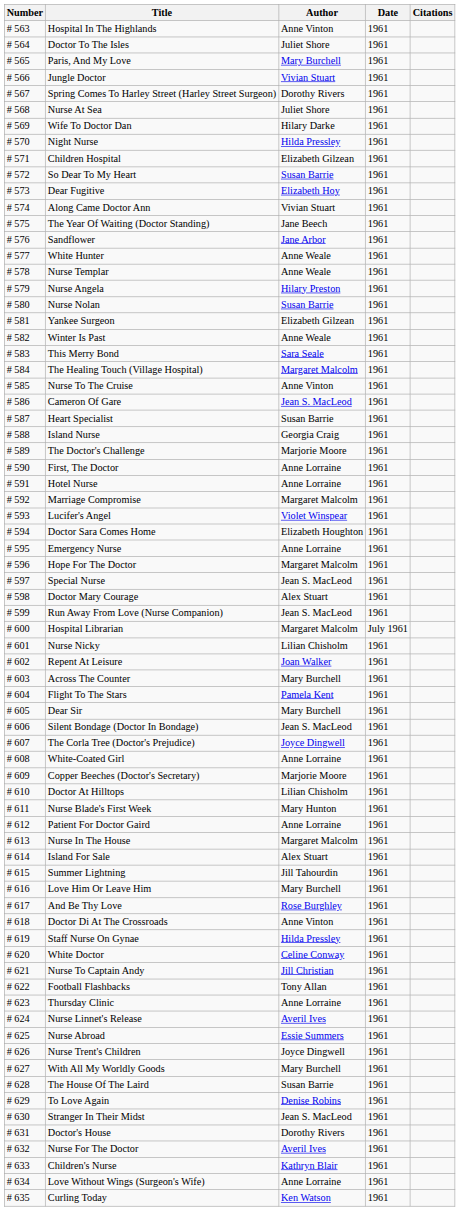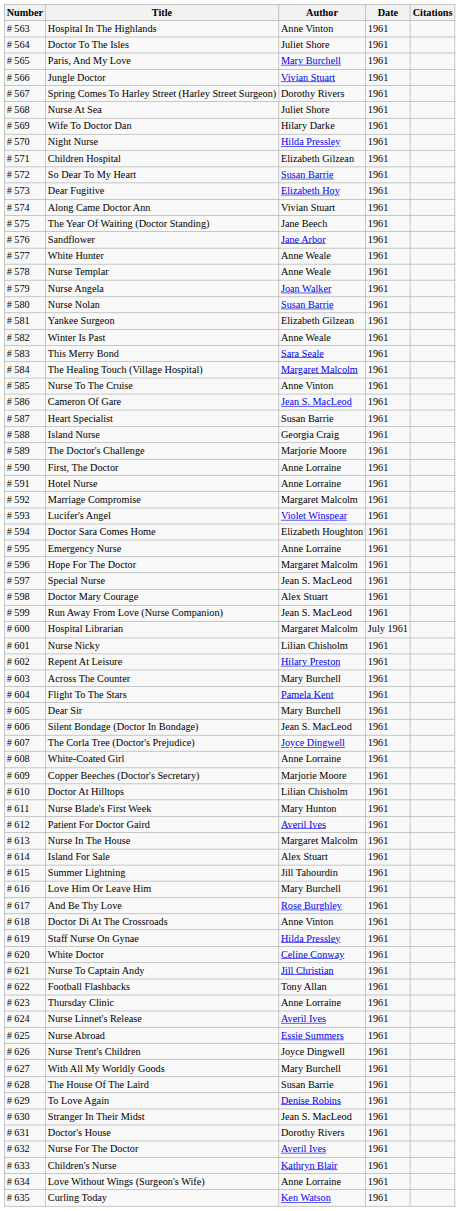 <table class="wikitable">
 <tr>
 <th>Number</th>
 <th>Title</th>
 <th>Author</th>
 <th>Date</th>
 <th>Citations</th>
 </tr>
 <tr>
 <td># 563</td>
 <td>Hospital In The Highlands</td>
 <td>Anne Vinton</td>
 <td>1961</td>
 <td></td>
 </tr>
 <tr>
 <td># 564</td>
 <td>Doctor To The Isles</td>
 <td>Juliet Shore</td>
 <td>1961</td>
 <td></td>
 </tr>
 <tr>
 <td># 565</td>
 <td>Paris, And My Love</td>
 <td><a href='#'>Mary Burchell</a></td>
 <td>1961</td>
 <td></td>
 </tr>
 <tr>
 <td># 566</td>
 <td>Jungle Doctor</td>
 <td><a href='#'>Vivian Stuart</a></td>
 <td>1961</td>
 <td></td>
 </tr>
 <tr>
 <td># 567</td>
 <td>Spring Comes To Harley Street (Harley Street Surgeon)</td>
 <td>Dorothy Rivers</td>
 <td>1961</td>
 <td></td>
 </tr>
 <tr>
 <td># 568</td>
 <td>Nurse At Sea</td>
 <td>Juliet Shore</td>
 <td>1961</td>
 <td></td>
 </tr>
 <tr>
 <td># 569</td>
 <td>Wife To Doctor Dan</td>
 <td>Hilary Darke</td>
 <td>1961</td>
 <td></td>
 </tr>
 <tr>
 <td># 570</td>
 <td>Night Nurse</td>
 <td><a href='#'>Hilda Pressley</a></td>
 <td>1961</td>
 <td></td>
 </tr>
 <tr>
 <td># 571</td>
 <td>Children Hospital</td>
 <td>Elizabeth Gilzean</td>
 <td>1961</td>
 <td></td>
 </tr>
 <tr>
 <td># 572</td>
 <td>So Dear To My Heart</td>
 <td><a href='#'>Susan Barrie</a></td>
 <td>1961</td>
 <td></td>
 </tr>
 <tr>
 <td># 573</td>
 <td>Dear Fugitive</td>
 <td><a href='#'>Elizabeth Hoy</a></td>
 <td>1961</td>
 <td></td>
 </tr>
 <tr>
 <td># 574</td>
 <td>Along Came Doctor Ann</td>
 <td>Vivian Stuart</td>
 <td>1961</td>
 <td></td>
 </tr>
 <tr>
 <td># 575</td>
 <td>The Year Of Waiting (Doctor Standing)</td>
 <td>Jane Beech</td>
 <td>1961</td>
 <td></td>
 </tr>
 <tr>
 <td># 576</td>
 <td>Sandflower</td>
 <td><a href='#'>Jane Arbor</a></td>
 <td>1961</td>
 <td></td>
 </tr>
 <tr>
 <td># 577</td>
 <td>White Hunter</td>
 <td>Anne Weale</td>
 <td>1961</td>
 <td></td>
 </tr>
 <tr>
 <td># 578</td>
 <td>Nurse Templar</td>
 <td>Anne Weale</td>
 <td>1961</td>
 <td></td>
 </tr>
 <tr>
 <td># 579</td>
 <td>Nurse Angela</td>
-<td><a href='#'>Hilary Preston</a></td>
+<td><a href='#'>Joan Walker</a></td>
 <td>1961</td>
 <td></td>
 </tr>
 <tr>
 <td># 580</td>
 <td>Nurse Nolan</td>
 <td><a href='#'>Susan Barrie</a></td>
 <td>1961</td>
 <td></td>
 </tr>
 <tr>
 <td># 581</td>
 <td>Yankee Surgeon</td>
 <td>Elizabeth Gilzean</td>
 <td>1961</td>
 <td></td>
 </tr>
 <tr>
 <td># 582</td>
 <td>Winter Is Past</td>
 <td>Anne Weale</td>
 <td>1961</td>
 <td></td>
 </tr>
 <tr>
 <td># 583</td>
 <td>This Merry Bond</td>
 <td><a href='#'>Sara Seale</a></td>
 <td>1961</td>
 <td></td>
 </tr>
 <tr>
 <td># 584</td>
 <td>The Healing Touch (Village Hospital)</td>
 <td><a href='#'>Margaret Malcolm</a></td>
 <td>1961</td>
 <td></td>
 </tr>
 <tr>
 <td># 585</td>
 <td>Nurse To The Cruise</td>
 <td>Anne Vinton</td>
 <td>1961</td>
 <td></td>
 </tr>
 <tr>
 <td># 586</td>
 <td>Cameron Of Gare</td>
 <td><a href='#'>Jean S. MacLeod</a></td>
 <td>1961</td>
 <td></td>
 </tr>
 <tr>
 <td># 587</td>
 <td>Heart Specialist</td>
 <td>Susan Barrie</td>
 <td>1961</td>
 <td></td>
 </tr>
 <tr>
 <td># 588</td>
 <td>Island Nurse</td>
 <td>Georgia Craig</td>
 <td>1961</td>
 <td></td>
 </tr>
 <tr>
 <td># 589</td>
 <td>The Doctor's Challenge</td>
 <td>Marjorie Moore</td>
 <td>1961</td>
 <td></td>
 </tr>
 <tr>
 <td># 590</td>
 <td>First, The Doctor</td>
 <td>Anne Lorraine</td>
 <td>1961</td>
 <td></td>
 </tr>
 <tr>
 <td># 591</td>
 <td>Hotel Nurse</td>
 <td>Anne Lorraine</td>
 <td>1961</td>
 <td></td>
 </tr>
 <tr>
 <td># 592</td>
 <td>Marriage Compromise</td>
 <td>Margaret Malcolm</td>
 <td>1961</td>
 <td></td>
 </tr>
 <tr>
 <td># 593</td>
 <td>Lucifer's Angel</td>
 <td><a href='#'>Violet Winspear</a></td>
 <td>1961</td>
 <td></td>
 </tr>
 <tr>
 <td># 594</td>
 <td>Doctor Sara Comes Home</td>
 <td>Elizabeth Houghton</td>
 <td>1961</td>
 <td></td>
 </tr>
 <tr>
 <td># 595</td>
 <td>Emergency Nurse</td>
 <td>Anne Lorraine</td>
 <td>1961</td>
 <td></td>
 </tr>
 <tr>
 <td># 596</td>
 <td>Hope For The Doctor</td>
 <td>Margaret Malcolm</td>
 <td>1961</td>
 <td></td>
 </tr>
 <tr>
 <td># 597</td>
 <td>Special Nurse</td>
 <td>Jean S. MacLeod</td>
 <td>1961</td>
 <td></td>
 </tr>
 <tr>
 <td># 598</td>
 <td>Doctor Mary Courage</td>
 <td>Alex Stuart</td>
 <td>1961</td>
 <td></td>
 </tr>
 <tr>
 <td># 599</td>
 <td>Run Away From Love (Nurse Companion)</td>
 <td>Jean S. MacLeod</td>
 <td>1961</td>
 <td></td>
 </tr>
 <tr>
 <td># 600</td>
 <td>Hospital Librarian</td>
 <td>Margaret Malcolm</td>
 <td>July 1961</td>
 <td></td>
 </tr>
 <tr>
 <td># 601</td>
 <td>Nurse Nicky</td>
 <td>Lilian Chisholm</td>
 <td>1961</td>
 <td></td>
 </tr>
 <tr>
 <td># 602</td>
 <td>Repent At Leisure</td>
-<td><a href='#'>Joan Walker</a></td>
+<td><a href='#'>Hilary Preston</a></td>
 <td>1961</td>
 <td></td>
 </tr>
 <tr>
 <td># 603</td>
 <td>Across The Counter</td>
 <td>Mary Burchell</td>
 <td>1961</td>
 <td></td>
 </tr>
 <tr>
 <td># 604</td>
 <td>Flight To The Stars</td>
 <td><a href='#'>Pamela Kent</a></td>
 <td>1961</td>
 <td></td>
 </tr>
 <tr>
 <td># 605</td>
 <td>Dear Sir</td>
 <td>Mary Burchell</td>
 <td>1961</td>
 <td></td>
 </tr>
 <tr>
 <td># 606</td>
 <td>Silent Bondage (Doctor In Bondage)</td>
 <td>Jean S. MacLeod</td>
 <td>1961</td>
 <td></td>
 </tr>
 <tr>
 <td># 607</td>
 <td>The Corla Tree (Doctor's Prejudice)</td>
 <td><a href='#'>Joyce Dingwell</a></td>
 <td>1961</td>
 <td></td>
 </tr>
 <tr>
 <td># 608</td>
 <td>White-Coated Girl</td>
 <td>Anne Lorraine</td>
 <td>1961</td>
 <td></td>
 </tr>
 <tr>
 <td># 609</td>
 <td>Copper Beeches (Doctor's Secretary)</td>
 <td>Marjorie Moore</td>
 <td>1961</td>
 <td></td>
 </tr>
 <tr>
 <td># 610</td>
 <td>Doctor At Hilltops</td>
 <td>Lilian Chisholm</td>
 <td>1961</td>
 <td></td>
 </tr>
 <tr>
 <td># 611</td>
 <td>Nurse Blade's First Week</td>
 <td>Mary Hunton</td>
 <td>1961</td>
 <td></td>
 </tr>
 <tr>
 <td># 612</td>
 <td>Patient For Doctor Gaird</td>
-<td>Anne Lorraine</td>
+<td><a href='#'>Averil Ives</a></td>
 <td>1961</td>
 <td></td>
 </tr>
 <tr>
 <td># 613</td>
 <td>Nurse In The House</td>
 <td>Margaret Malcolm</td>
 <td>1961</td>
 <td></td>
 </tr>
 <tr>
 <td># 614</td>
 <td>Island For Sale</td>
 <td>Alex Stuart</td>
 <td>1961</td>
 <td></td>
 </tr>
 <tr>
 <td># 615</td>
 <td>Summer Lightning</td>
 <td>Jill Tahourdin</td>
 <td>1961</td>
 <td></td>
 </tr>
 <tr>
 <td># 616</td>
 <td>Love Him Or Leave Him</td>
 <td>Mary Burchell</td>
 <td>1961</td>
 <td></td>
 </tr>
 <tr>
 <td># 617</td>
 <td>And Be Thy Love</td>
 <td><a href='#'>Rose Burghley</a></td>
 <td>1961</td>
 <td></td>
 </tr>
 <tr>
 <td># 618</td>
 <td>Doctor Di At The Crossroads</td>
 <td>Anne Vinton</td>
 <td>1961</td>
 <td></td>
 </tr>
 <tr>
 <td># 619</td>
 <td>Staff Nurse On Gynae</td>
 <td><a href='#'>Hilda Pressley</a></td>
 <td>1961</td>
 <td></td>
 </tr>
 <tr>
 <td># 620</td>
 <td>White Doctor</td>
 <td><a href='#'>Celine Conway</a></td>
 <td>1961</td>
 <td></td>
 </tr>
 <tr>
 <td># 621</td>
 <td>Nurse To Captain Andy</td>
 <td><a href='#'>Jill Christian</a></td>
 <td>1961</td>
 <td></td>
 </tr>
 <tr>
 <td># 622</td>
 <td>Football Flashbacks</td>
 <td>Tony Allan</td>
 <td>1961</td>
 <td></td>
 </tr>
 <tr>
 <td># 623</td>
 <td>Thursday Clinic</td>
 <td>Anne Lorraine</td>
 <td>1961</td>
 <td></td>
 </tr>
 <tr>
 <td># 624</td>
 <td>Nurse Linnet's Release</td>
 <td><a href='#'>Averil Ives</a></td>
 <td>1961</td>
 <td></td>
 </tr>
 <tr>
 <td># 625</td>
 <td>Nurse Abroad</td>
 <td><a href='#'>Essie Summers</a></td>
 <td>1961</td>
 <td></td>
 </tr>
 <tr>
 <td># 626</td>
 <td>Nurse Trent's Children</td>
 <td>Joyce Dingwell</td>
 <td>1961</td>
 <td></td>
 </tr>
 <tr>
 <td># 627</td>
 <td>With All My Worldly Goods</td>
 <td>Mary Burchell</td>
 <td>1961</td>
 <td></td>
 </tr>
 <tr>
 <td># 628</td>
 <td>The House Of The Laird</td>
 <td>Susan Barrie</td>
 <td>1961</td>
 <td></td>
 </tr>
 <tr>
 <td># 629</td>
 <td>To Love Again</td>
 <td><a href='#'>Denise Robins</a></td>
 <td>1961</td>
 <td></td>
 </tr>
 <tr>
 <td># 630</td>
 <td>Stranger In Their Midst</td>
 <td>Jean S. MacLeod</td>
 <td>1961</td>
 <td></td>
 </tr>
 <tr>
 <td># 631</td>
 <td>Doctor's House</td>
 <td>Dorothy Rivers</td>
 <td>1961</td>
 <td></td>
 </tr>
 <tr>
 <td># 632</td>
 <td>Nurse For The Doctor</td>
 <td><a href='#'>Averil Ives</a></td>
 <td>1961</td>
 <td></td>
 </tr>
 <tr>
 <td># 633</td>
 <td>Children's Nurse</td>
 <td><a href='#'>Kathryn Blair</a></td>
 <td>1961</td>
 <td></td>
 </tr>
 <tr>
 <td># 634</td>
 <td>Love Without Wings (Surgeon's Wife)</td>
 <td>Anne Lorraine</td>
 <td>1961</td>
 <td></td>
 </tr>
 <tr>
 <td># 635</td>
 <td>Curling Today</td>
 <td><a href='#'>Ken Watson</a></td>
 <td>1961</td>
 <td></td>
 </tr>
 </table>
